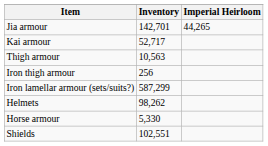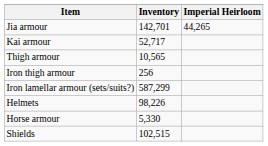 <table class="sortable wikitable">
 <tr style="background:#CCCC;">
 </tr>
 <tr>
 <th>Item</th>
 <th>Inventory</th>
 <th>Imperial Heirloom</th>
 </tr>
 <tr>
 <td>Jia armour</td>
 <td>142,701</td>
 <td>44,265</td>
 </tr>
 <tr>
 <td>Kai armour</td>
 <td>52,717</td>
 <td></td>
 </tr>
 <tr>
 <td>Thigh armour</td>
-<td>10,563</td>
+<td>10,565</td>
 <td></td>
 </tr>
 <tr>
 <td>Iron thigh armour</td>
 <td>256</td>
 <td></td>
 </tr>
 <tr>
 <td>Iron lamellar armour (sets/suits?)</td>
 <td>587,299</td>
 <td></td>
 </tr>
 <tr>
 <td>Helmets</td>
-<td>98,262</td>
+<td>98,226</td>
 <td></td>
 </tr>
 <tr>
 <td>Horse armour</td>
 <td>5,330</td>
 <td></td>
 </tr>
 <tr>
 <td>Shields</td>
-<td>102,551</td>
+<td>102,515</td>
 <td></td>
 </tr>
 </table>
